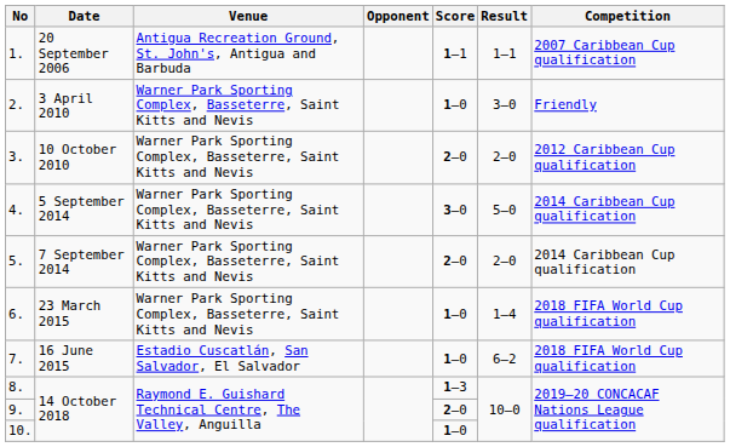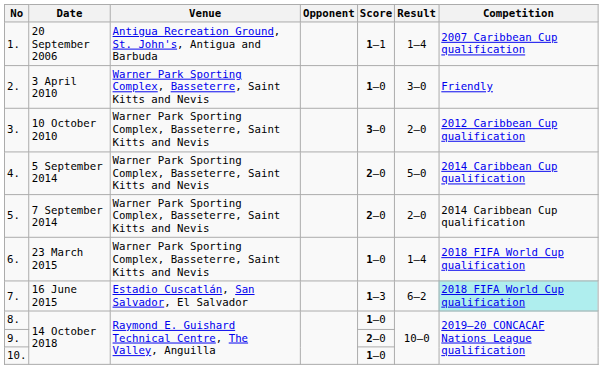 <table class="wikitable" style="font-size:85%;">
 <tr>
 <th>No</th>
 <th>Date</th>
 <th>Venue</th>
 <th>Opponent</th>
 <th>Score</th>
 <th>Result</th>
 <th>Competition</th>
 </tr>
 <tr>
 <td>1.</td>
 <td>20 September 2006</td>
 <td><a href='#'>Antigua Recreation Ground</a>, <a href='#'>St. John's</a>, Antigua and Barbuda</td>
 <td></td>
 <td align=center><strong>1</strong>–1</td>
-<td align=center>1–1</td>
+<td align=center>1–4</td>
 <td><a href='#'>2007 Caribbean Cup qualification</a></td>
 </tr>
 <tr>
 <td>2.</td>
 <td>3 April 2010</td>
 <td><a href='#'>Warner Park Sporting Complex</a>, <a href='#'>Basseterre</a>, Saint Kitts and Nevis</td>
 <td></td>
 <td align=center><strong>1</strong>–0</td>
 <td align=center>3–0</td>
 <td><a href='#'>Friendly</a></td>
 </tr>
 <tr>
 <td>3.</td>
 <td>10 October 2010</td>
 <td>Warner Park Sporting Complex, Basseterre, Saint Kitts and Nevis</td>
 <td></td>
-<td align=center><strong>2</strong>–0</td>
+<td align=center><strong>3</strong>–0</td>
 <td align=center>2–0</td>
 <td><a href='#'>2012 Caribbean Cup qualification</a></td>
 </tr>
 <tr>
 <td>4.</td>
 <td>5 September 2014</td>
 <td>Warner Park Sporting Complex, Basseterre, Saint Kitts and Nevis</td>
 <td></td>
-<td align=center><strong>3</strong>–0</td>
+<td align=center><strong>2</strong>–0</td>
 <td align=center>5–0</td>
 <td><a href='#'>2014 Caribbean Cup qualification</a></td>
 </tr>
 <tr>
 <td>5.</td>
 <td>7 September 2014</td>
 <td>Warner Park Sporting Complex, Basseterre, Saint Kitts and Nevis</td>
 <td></td>
 <td align=center><strong>2</strong>–0</td>
 <td align=center>2–0</td>
 <td>2014 Caribbean Cup qualification</td>
 </tr>
 <tr>
 <td>6.</td>
 <td>23 March 2015</td>
 <td>Warner Park Sporting Complex, Basseterre, Saint Kitts and Nevis</td>
 <td></td>
 <td align=center><strong>1</strong>–0</td>
 <td align=center>1–4</td>
 <td><a href='#'>2018 FIFA World Cup qualification</a></td>
 </tr>
 <tr>
 <td>7.</td>
 <td>16 June 2015</td>
 <td><a href='#'>Estadio Cuscatlán</a>, <a href='#'>San Salvador</a>, El Salvador</td>
 <td></td>
-<td align=center><strong>1</strong>–0</td>
+<td align=center><strong>1</strong>–3</td>
 <td align=center>6–2</td>
-<td><a href='#'>2018 FIFA World Cup qualification</a></td>
+<td style="background: paleturquoise;"><a href='#'>2018 FIFA World Cup qualification</a></td>
 </tr>
 <tr>
 <td>8.</td>
 <td rowspan="3">14 October 2018</td>
 <td rowspan="3"><a href='#'>Raymond E. Guishard Technical Centre</a>, <a href='#'>The Valley</a>, Anguilla</td>
 <td rowspan="3"></td>
-<td align=center><strong>1</strong>–3</td>
+<td align=center><strong>1</strong>–0</td>
 <td rowspan="3" style="text-align:center">10–0</td>
 <td rowspan="3"><a href='#'>2019–20 CONCACAF Nations League qualification</a></td>
 </tr>
 <tr>
 <td>9.</td>
 <td align=center><strong>2</strong>–0</td>
 </tr>
 <tr>
 <td>10.</td>
 <td align=center><strong>1</strong>–0</td>
 </tr>
 </table>
